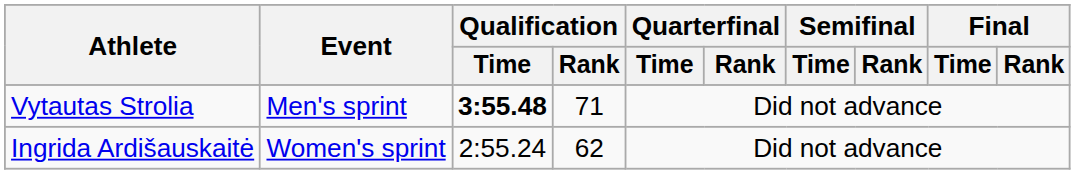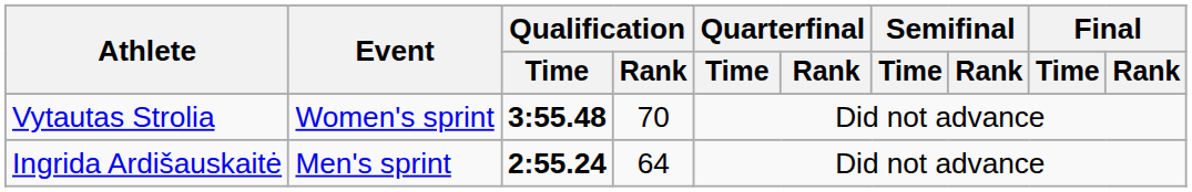 <table class="wikitable" style="font-size:90%">
 <tr>
 <th rowspan="2">Athlete</th>
 <th rowspan="2">Event</th>
 <th colspan="2">Qualification</th>
 <th colspan="2">Quarterfinal</th>
 <th colspan="2">Semifinal</th>
 <th colspan="2">Final</th>
 </tr>
 <tr style="font-size:95%">
 <th>Time</th>
 <th>Rank</th>
 <th>Time</th>
 <th>Rank</th>
 <th>Time</th>
 <th>Rank</th>
 <th>Time</th>
 <th>Rank</th>
 </tr>
 <tr align=center>
 <td align=left><a href='#'>Vytautas Strolia</a></td>
-<td align=left><a href='#'>Men's sprint</a></td>
+<td align=left><a href='#'>Women's sprint</a></td>
 <td><strong>3:55.48</strong></td>
-<td>71</td>
+<td>70</td>
 <td colspan=6>Did not advance</td>
 </tr>
 <tr align=center>
 <td align=left><a href='#'>Ingrida Ardišauskaitė</a></td>
-<td align=left><a href='#'>Women's sprint</a></td>
-<td>2:55.24</td>
-<td>62</td>
+<td align=left><a href='#'>Men's sprint</a></td>
+<td><strong>2:55.24</strong></td>
+<td>64</td>
 <td colspan=6>Did not advance</td>
 </tr>
 </table>
